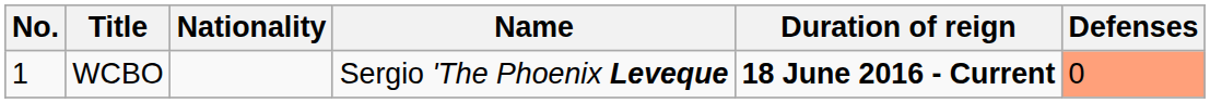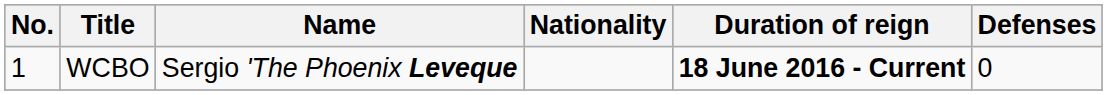 <table class="wikitable">
 <tr>
 <th>No.</th>
 <th>Title</th>
+<th>Name</th>
 <th>Nationality</th>
-<th>Name</th>
 <th>Duration of reign</th>
 <th>Defenses</th>
 </tr>
 <tr>
 <td>1</td>
 <td>WCBO</td>
+<td>Sergio <em>'The Phoenix<strong> Leveque</td>
 <td></td>
-<td>Sergio <em>'The Phoenix<strong> Leveque</td>
 <td><strong>18 June 2016 - Current</strong></td>
-<td style="background: lightsalmon;">0</td>
+<td>0</td>
 </tr>
 </table>
